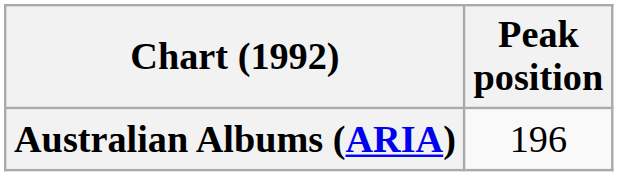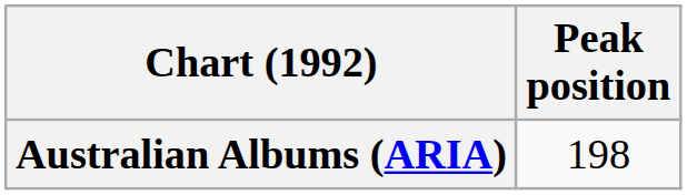 <table class="wikitable plainrowheaders">
 <tr>
 <th scope="col">Chart (1992)</th>
 <th scope="col">Peak<br>position</th>
 </tr>
 <tr>
 <th scope="row">Australian Albums (<a href='#'>ARIA</a>)</th>
-<td align="center">196</td>
+<td align="center">198</td>
 </tr>
 </table>
